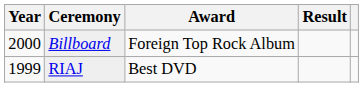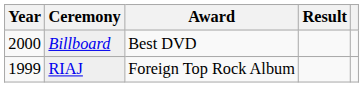 <table class="wikitable">
 <tr>
 <th>Year</th>
 <th>Ceremony</th>
 <th>Award</th>
 <th>Result</th>
 <th></th>
 </tr>
 <tr>
 <td>2000</td>
 <td bgcolor="#efefef"><a href='#'><em>Billboard</em></a></td>
-<td>Foreign Top Rock Album</td>
+<td>Best DVD</td>
 <td></td>
 <td align="center"></td>
 </tr>
 <tr>
 <td>1999</td>
 <td bgcolor="#efefef"><a href='#'>RIAJ</a></td>
-<td>Best DVD</td>
+<td>Foreign Top Rock Album</td>
 <td></td>
 <td align="center"></td>
 </tr>
 </table>
